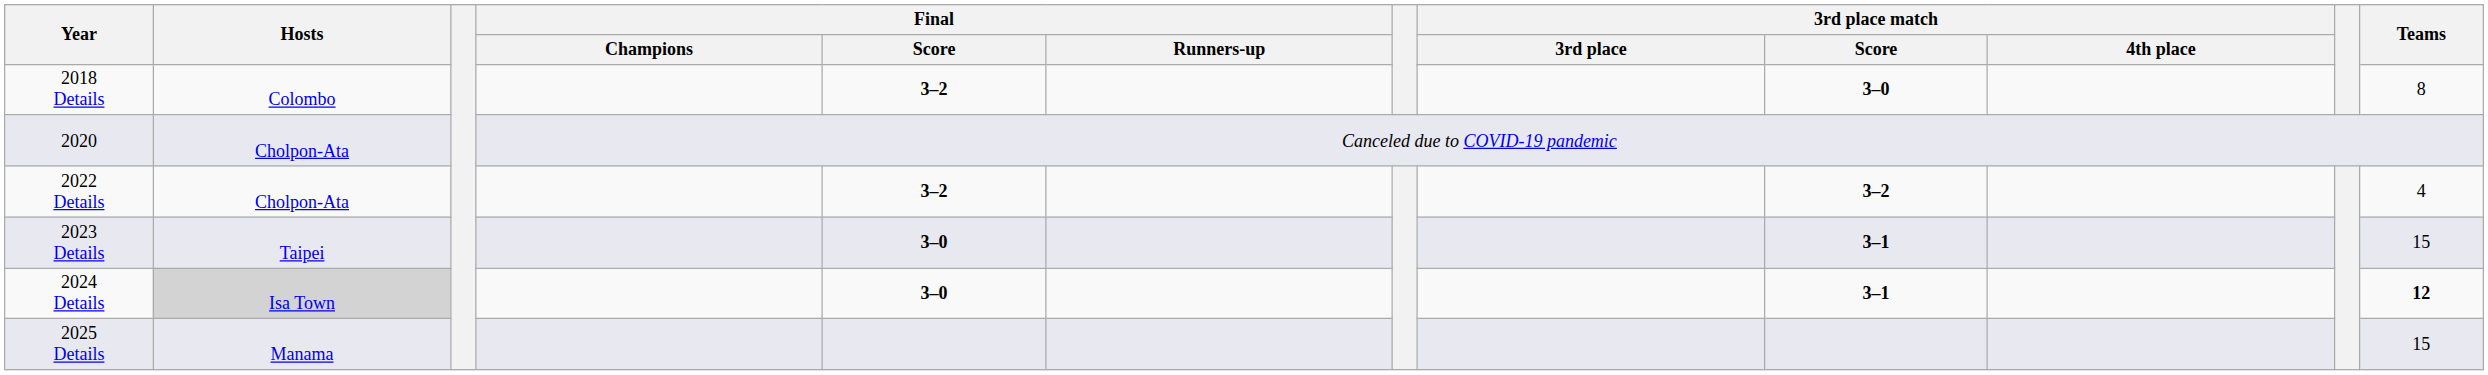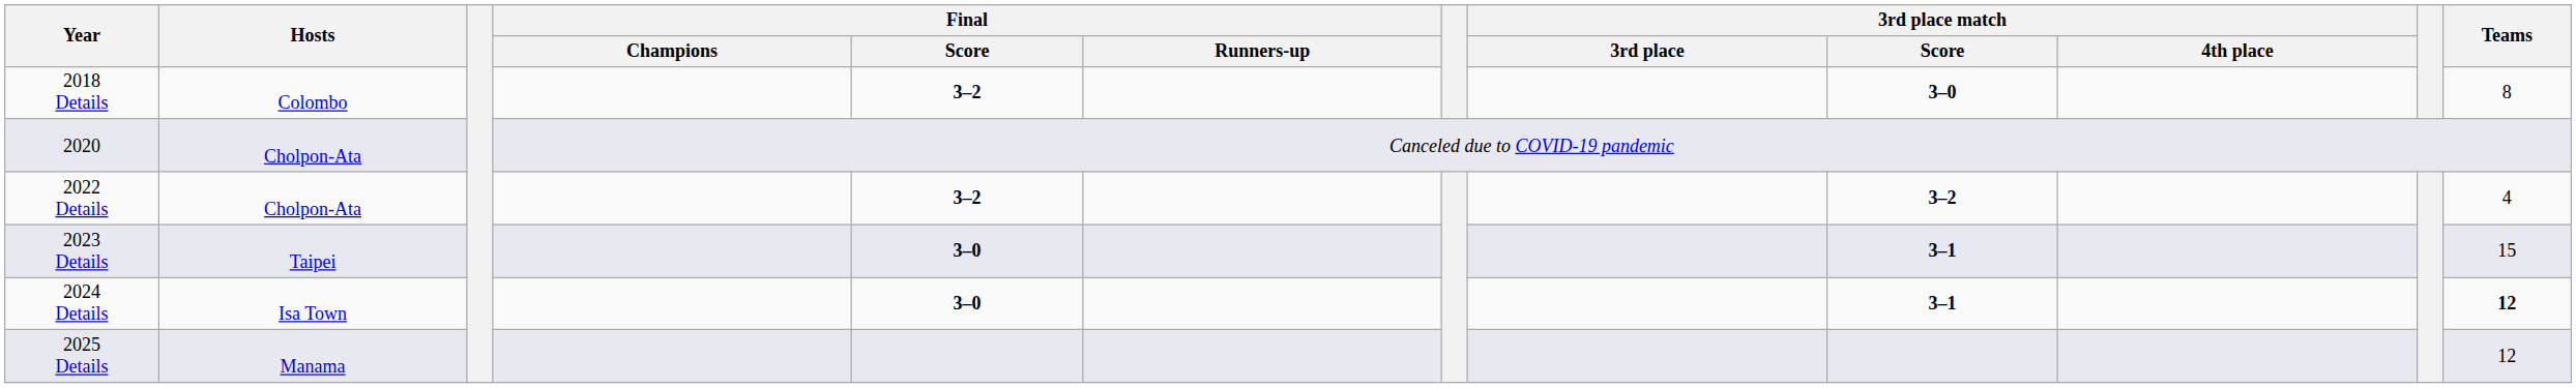 <table class="wikitable" style="font-size:90%; width:100%; text-align:center;">
 <tr bgcolor=#c1d8ff>
 <th rowspan=2 width=6%>Year</th>
 <th rowspan=2 width=12%>Hosts</th>
 <th width=1% rowspan=8 bgcolor=#ffffff></th>
 <th colspan=3>Final</th>
 <th width=1% rowspan=3 bgcolor=#ffffff></th>
 <th colspan=3>3rd place match</th>
 <th width=1% rowspan=3 bgcolor=#ffffff></th>
 <th rowspan=2 width=5%>Teams</th>
 </tr>
 <tr bgcolor=#efefef>
 <th width=14%>Champions</th>
 <th width=9%>Score</th>
 <th width=14%>Runners-up</th>
 <th width=14%>3rd place</th>
 <th width=9%>Score</th>
 <th width=14%>4th place</th>
 </tr>
 <tr>
 <td>2018<br><a href='#'>Details</a></td>
 <td><br><a href='#'>Colombo</a></td>
 <td><strong></strong></td>
 <td><strong>3–2</strong></td>
 <td></td>
 <td></td>
 <td><strong>3–0</strong></td>
 <td></td>
 <td>8</td>
 </tr>
 <tr bgcolor=#e8e8f0>
 <td>2020</td>
 <td><br><a href='#'>Cholpon-Ata</a></td>
 <td colspan=10><em>Canceled due to <a href='#'>COVID-19 pandemic</a></em></td>
 </tr>
 <tr>
 <td>2022<br><a href='#'>Details</a></td>
 <td><br><a href='#'>Cholpon-Ata</a></td>
 <td><strong></strong></td>
 <td><strong>3–2</strong></td>
 <td></td>
 <th width=1% rowspan=10 bgcolor=#ffffff></th>
 <td></td>
 <td><strong>3–2</strong></td>
 <td></td>
 <th width=1% rowspan=10 bgcolor=#ffffff></th>
 <td>4</td>
 </tr>
 <tr bgcolor=#e8e8f0>
 <td>2023<br><a href='#'>Details</a></td>
 <td><br><a href='#'>Taipei</a></td>
 <td><strong></strong></td>
 <td><strong>3–0</strong></td>
 <td></td>
 <td></td>
 <td><strong>3–1</strong></td>
 <td></td>
 <td>15</td>
 </tr>
 <tr>
 <td>2024<br><a href='#'>Details</a></td>
-<td style="background: lightgrey;"><br><a href='#'>Isa Town</a></td>
+<td><br><a href='#'>Isa Town</a></td>
 <td><strong></strong></td>
 <td><strong>3–0</strong></td>
 <td></td>
 <td></td>
 <td><strong>3–1</strong></td>
 <td></td>
 <td><strong>12</strong></td>
 </tr>
 <tr bgcolor=#e8e8f0>
 <td>2025<br><a href='#'>Details</a></td>
 <td><br><a href='#'>Manama</a></td>
 <td></td>
 <td></td>
 <td></td>
 <td></td>
 <td></td>
 <td></td>
-<td>15</td>
+<td>12</td>
 </tr>
 </table>
